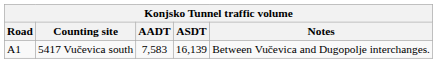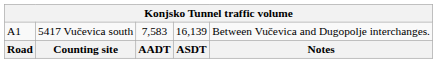 <table class="wikitable">
 <tr>
 <td colspan=5 bgcolor="#f2f2f2" align=center style=margin-top:15><strong>Konjsko Tunnel traffic volume</strong></td>
+</tr>
+<tr>
+<td> A1</td>
+<td>5417 Vučevica south</td>
+<td align=center>7,583</td>
+<td align=center>16,139</td>
+<td>Between Vučevica and Dugopolje interchanges.</td>
 </tr>
 <tr>
 <td align=center bgcolor="#f2f2f2"><strong>Road</strong></td>
 <td align=center bgcolor="#f2f2f2"><strong>Counting site</strong></td>
 <td align=center bgcolor="#f2f2f2"><strong>AADT</strong></td>
 <td align=center bgcolor="#f2f2f2"><strong>ASDT</strong></td>
 <td align=center bgcolor="#f2f2f2"><strong>Notes</strong></td>
 </tr>
-<tr>
-<td> A1</td>
-<td>5417 Vučevica south</td>
-<td align=center>7,583</td>
-<td align=center>16,139</td>
-<td>Between Vučevica and Dugopolje interchanges.</td>
-</tr>
 </table>
